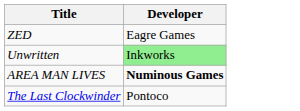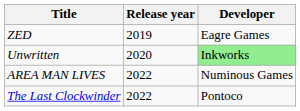 <table class="wikitable" border="1">
 <tr>
 <th>Title</th>
+<th>Release year</th>
 <th>Developer</th>
 </tr>
 <tr>
 <td><em>ZED</em></td>
+<td>2019</td>
 <td>Eagre Games</td>
 </tr>
 <tr>
 <td><em>Unwritten</em></td>
+<td>2020</td>
 <td style="background: lightgreen;">Inkworks</td>
 </tr>
 <tr>
 <td><em>AREA MAN LIVES</em></td>
-<td><strong>Numinous Games</strong></td>
+<td>2022</td>
+<td>Numinous Games</td>
 </tr>
 <tr>
 <td><em><a href='#'>The Last Clockwinder</a></em></td>
+<td>2022</td>
 <td>Pontoco</td>
 </tr>
 </table>
